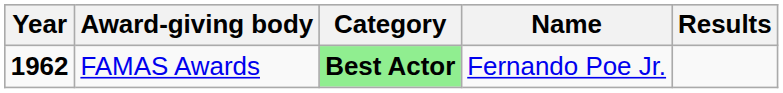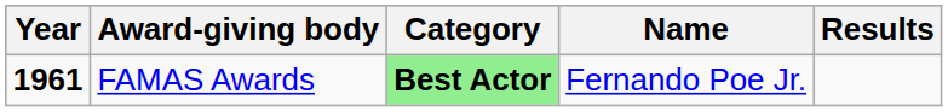 <table class="wikitable">
 <tr>
 <th>Year</th>
 <th>Award-giving body</th>
 <th>Category</th>
 <th>Name</th>
 <th>Results</th>
 </tr>
 <tr>
-<td><strong>1962</strong></td>
+<td><strong>1961</strong></td>
 <td><a href='#'>FAMAS Awards</a></td>
 <td align="center" style="background: lightgreen;"><strong>Best Actor</strong></td>
 <td><a href='#'>Fernando Poe Jr.</a></td>
 <td></td>
 </tr>
 </table>
